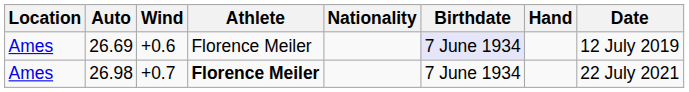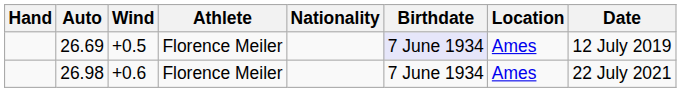 <table class="wikitable">
 <tr>
-<th>Location</th>
+<th>Hand</th>
 <th>Auto</th>
 <th>Wind</th>
 <th>Athlete</th>
 <th>Nationality</th>
 <th>Birthdate</th>
-<th>Hand</th>
+<th>Location</th>
 <th>Date</th>
 </tr>
 <tr>
+<td></td>
+<td>26.69</td>
+<td>+0.5</td>
+<td>Florence Meiler</td>
+<td></td>
+<td style="background: lavender;">7 June 1934</td>
 <td><a href='#'>Ames</a></td>
-<td>26.69</td>
+<td>12 July 2019</td>
+</tr>
+<tr>
+<td></td>
+<td>26.98</td>
 <td>+0.6</td>
 <td>Florence Meiler</td>
 <td></td>
-<td style="background: lavender;">7 June 1934</td>
-<td></td>
-<td>12 July 2019</td>
-</tr>
-<tr>
+<td>7 June 1934</td>
 <td><a href='#'>Ames</a></td>
-<td>26.98</td>
-<td>+0.7</td>
-<td><strong>Florence Meiler</strong></td>
-<td></td>
-<td>7 June 1934</td>
-<td></td>
 <td>22 July 2021</td>
 </tr>
 </table>
